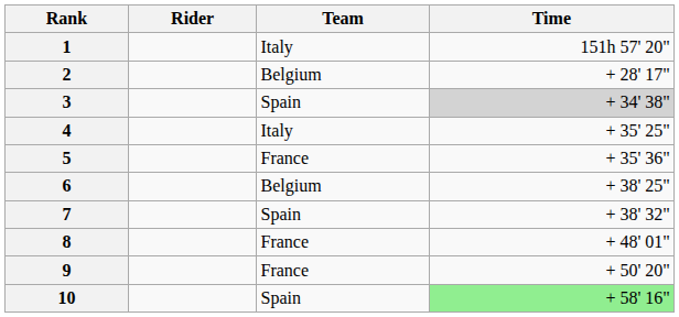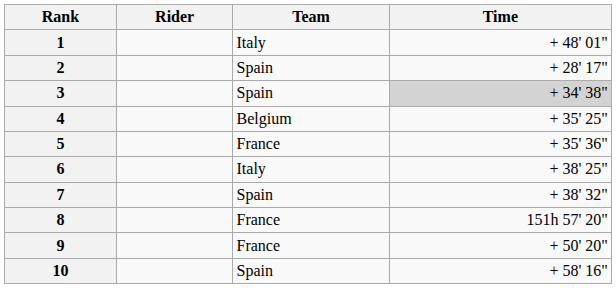 <table class="wikitable" style="width:38em;margin-bottom:0;">
 <tr>
 <th scope="col">Rank</th>
 <th scope="col">Rider</th>
 <th scope="col">Team</th>
 <th scope="col">Time</th>
 </tr>
 <tr>
 <th scope="row">1</th>
 <td></td>
 <td>Italy</td>
-<td style="text-align:right;">151h 57' 20"</td>
+<td style="text-align:right;">+ 48' 01"</td>
 </tr>
 <tr>
 <th scope="row">2</th>
 <td></td>
-<td>Belgium</td>
+<td>Spain</td>
 <td style="text-align:right;">+ 28' 17"</td>
 </tr>
 <tr>
 <th scope="row">3</th>
 <td></td>
 <td>Spain</td>
 <td style="background: lightgrey; text-align:right;">+ 34' 38"</td>
 </tr>
 <tr>
 <th scope="row">4</th>
 <td></td>
-<td>Italy</td>
+<td>Belgium</td>
 <td style="text-align:right;">+ 35' 25"</td>
 </tr>
 <tr>
 <th scope="row">5</th>
 <td></td>
 <td>France</td>
 <td style="text-align:right;">+ 35' 36"</td>
 </tr>
 <tr>
 <th scope="row">6</th>
 <td></td>
-<td>Belgium</td>
+<td>Italy</td>
 <td style="text-align:right;">+ 38' 25"</td>
 </tr>
 <tr>
 <th scope="row">7</th>
 <td></td>
 <td>Spain</td>
 <td style="text-align:right;">+ 38' 32"</td>
 </tr>
 <tr>
 <th scope="row">8</th>
 <td></td>
 <td>France</td>
-<td style="text-align:right;">+ 48' 01"</td>
+<td style="text-align:right;">151h 57' 20"</td>
 </tr>
 <tr>
 <th scope="row">9</th>
 <td></td>
 <td>France</td>
 <td style="text-align:right;">+ 50' 20"</td>
 </tr>
 <tr>
 <th scope="row">10</th>
 <td></td>
 <td>Spain</td>
-<td style="background: lightgreen; text-align:right;">+ 58' 16"</td>
+<td style="text-align:right;">+ 58' 16"</td>
 </tr>
 </table>
